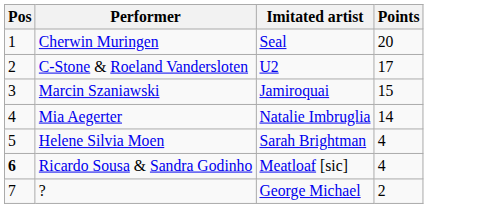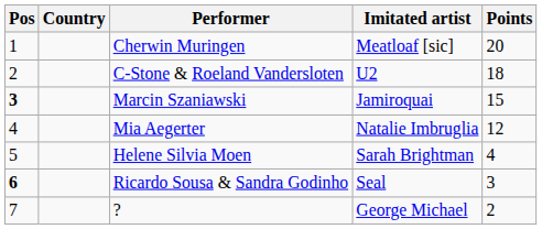 <table class="wikitable">
 <tr>
 <th>Pos</th>
+<th>Country</th>
 <th>Performer</th>
 <th>Imitated artist</th>
 <th>Points</th>
 </tr>
 <tr>
 <td>1</td>
+<td></td>
 <td><a href='#'>Cherwin Muringen</a></td>
-<td><a href='#'>Seal</a></td>
+<td><a href='#'>Meatloaf</a> [sic]</td>
 <td>20</td>
 </tr>
 <tr>
 <td>2</td>
+<td></td>
 <td><a href='#'>C-Stone</a> & <a href='#'>Roeland Vandersloten</a></td>
 <td><a href='#'>U2</a></td>
-<td>17</td>
+<td>18</td>
 </tr>
 <tr>
-<td>3</td>
+<td><strong>3</strong></td>
+<td></td>
 <td><a href='#'>Marcin Szaniawski</a></td>
 <td><a href='#'>Jamiroquai</a></td>
 <td>15</td>
 </tr>
 <tr>
 <td>4</td>
+<td></td>
 <td><a href='#'>Mia Aegerter</a></td>
 <td><a href='#'>Natalie Imbruglia</a></td>
-<td>14</td>
+<td>12</td>
 </tr>
 <tr>
 <td>5</td>
+<td></td>
 <td><a href='#'>Helene Silvia Moen</a></td>
 <td><a href='#'>Sarah Brightman</a></td>
 <td>4</td>
 </tr>
 <tr>
 <td><strong>6</strong></td>
+<td></td>
 <td><a href='#'>Ricardo Sousa</a> & <a href='#'>Sandra Godinho</a></td>
-<td><a href='#'>Meatloaf</a> [sic]</td>
-<td>4</td>
+<td><a href='#'>Seal</a></td>
+<td>3</td>
 </tr>
 <tr>
 <td>7</td>
+<td></td>
 <td>?</td>
 <td><a href='#'>George Michael</a></td>
 <td>2</td>
 </tr>
 </table>
